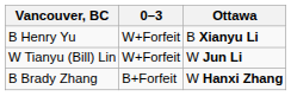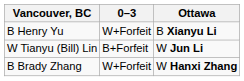 <table class="wikitable">
 <tr>
 <th>Vancouver, BC</th>
 <th>0–3</th>
 <th>Ottawa</th>
 </tr>
 <tr>
 <td>B Henry Yu</td>
 <td>W+Forfeit</td>
 <td>B <strong>Xianyu Li</strong></td>
 </tr>
 <tr>
 <td>W Tianyu (Bill) Lin</td>
-<td>W+Forfeit</td>
+<td>B+Forfeit</td>
 <td>W <strong>Jun Li</strong></td>
 </tr>
 <tr>
 <td>B Brady Zhang</td>
-<td>B+Forfeit</td>
+<td>W+Forfeit</td>
 <td>W <strong>Hanxi Zhang</strong></td>
 </tr>
 </table>
